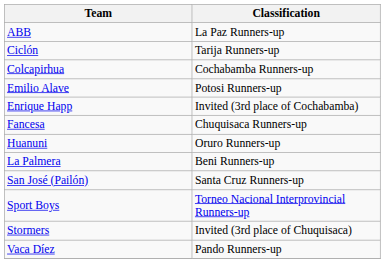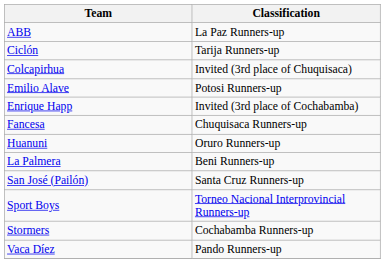 <table class="wikitable sortable">
 <tr>
 <th width="250">Team</th>
 <th width="250">Classification</th>
 </tr>
 <tr>
 <td><a href='#'>ABB</a></td>
 <td>La Paz Runners-up</td>
 </tr>
 <tr>
 <td><a href='#'>Ciclón</a></td>
 <td>Tarija Runners-up</td>
 </tr>
 <tr>
 <td><a href='#'>Colcapirhua</a></td>
-<td>Cochabamba Runners-up</td>
+<td>Invited (3rd place of Chuquisaca)</td>
 </tr>
 <tr>
 <td><a href='#'>Emilio Alave</a></td>
 <td>Potosi Runners-up</td>
 </tr>
 <tr>
 <td><a href='#'>Enrique Happ</a></td>
 <td>Invited (3rd place of Cochabamba)</td>
 </tr>
 <tr>
 <td><a href='#'>Fancesa</a></td>
 <td>Chuquisaca Runners-up</td>
 </tr>
 <tr>
 <td><a href='#'>Huanuni</a></td>
 <td>Oruro Runners-up</td>
 </tr>
 <tr>
 <td><a href='#'>La Palmera</a></td>
 <td>Beni Runners-up</td>
 </tr>
 <tr>
 <td><a href='#'>San José (Pailón)</a></td>
 <td>Santa Cruz Runners-up</td>
 </tr>
 <tr>
 <td><a href='#'>Sport Boys</a></td>
 <td><a href='#'>Torneo Nacional Interprovincial Runners-up</a></td>
 </tr>
 <tr>
 <td><a href='#'>Stormers</a></td>
-<td>Invited (3rd place of Chuquisaca)</td>
+<td>Cochabamba Runners-up</td>
 </tr>
 <tr>
 <td><a href='#'>Vaca Díez</a></td>
 <td>Pando Runners-up</td>
 </tr>
 <tr>
 </tr>
 </table>
